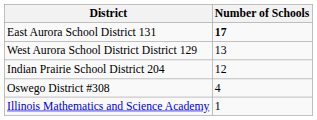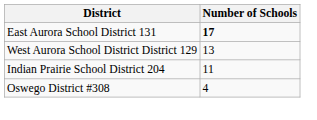 <table class="wikitable mw-collapsible">
 <tr>
 <th>District</th>
 <th>Number of Schools</th>
 </tr>
 <tr>
 <td>East Aurora School District 131</td>
 <td><strong>17</strong></td>
 </tr>
 <tr>
 <td>West Aurora School District District 129</td>
 <td>13</td>
 </tr>
 <tr>
 <td>Indian Prairie School District 204</td>
-<td>12</td>
+<td>11</td>
 </tr>
 <tr>
 <td>Oswego District #308</td>
 <td>4</td>
 </tr>
-<tr>
-<td><a href='#'>Illinois Mathematics and Science Academy</a></td>
-<td>1</td>
-</tr>
 </table>
